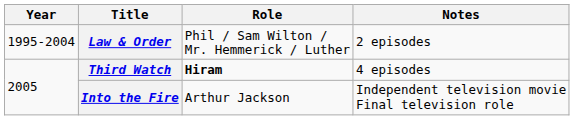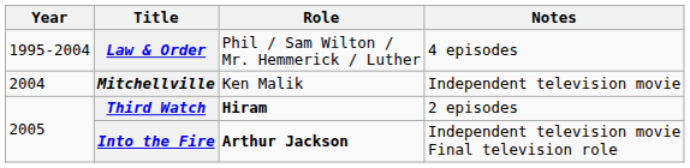 <table class="wikitable sortable plainrowheaders">
 <tr>
 <th scope="col">Year</th>
 <th scope="col">Title</th>
 <th scope="col">Role</th>
 <th scope="col" class="unsortable">Notes</th>
 </tr>
 <tr>
 <td>1995-2004</td>
 <th scope="row"><em><a href='#'>Law & Order</a></em></th>
 <td>Phil / Sam Wilton / <br>Mr. Hemmerick / Luther</td>
-<td>2 episodes</td>
+<td>4 episodes</td>
+</tr>
+<tr>
+<td>2004</td>
+<th scope="row"><em>Mitchellville</em></th>
+<td>Ken Malik</td>
+<td>Independent television movie</td>
 </tr>
 <tr>
 <td rowspan="2">2005</td>
 <th scope="row"><em><a href='#'>Third Watch</a></em></th>
 <td><strong>Hiram</strong></td>
-<td>4 episodes</td>
+<td>2 episodes</td>
 </tr>
 <tr>
 <th scope="row"><em><a href='#'>Into the Fire</a></em></th>
-<td>Arthur Jackson</td>
+<td><strong>Arthur Jackson</strong></td>
 <td>Independent television movie<br>Final television role</td>
 </tr>
 </table>
